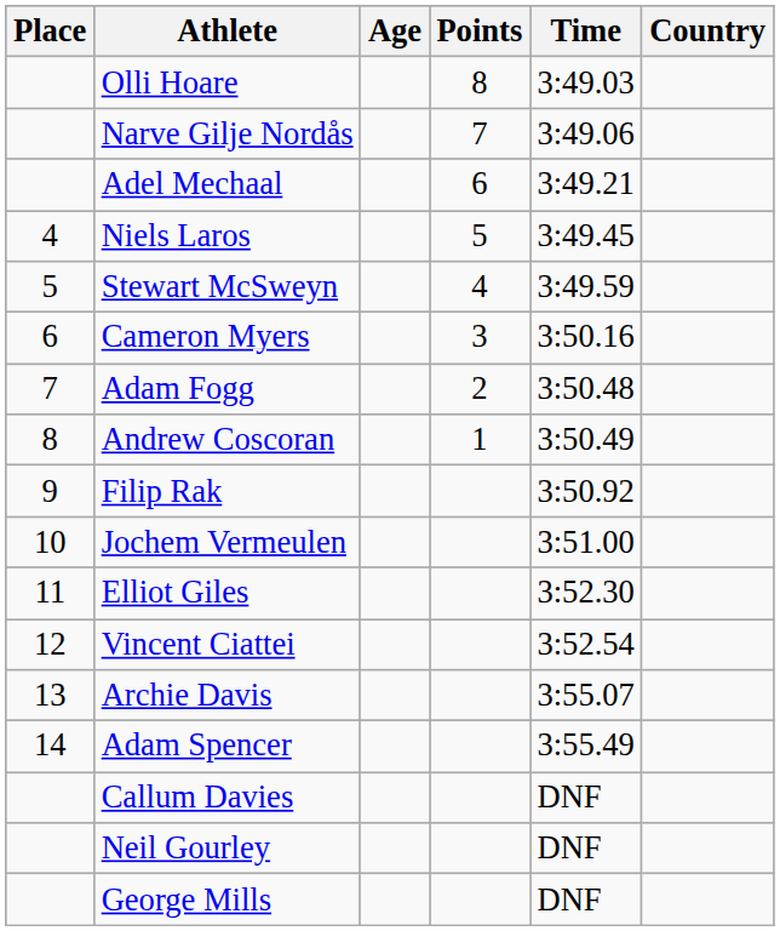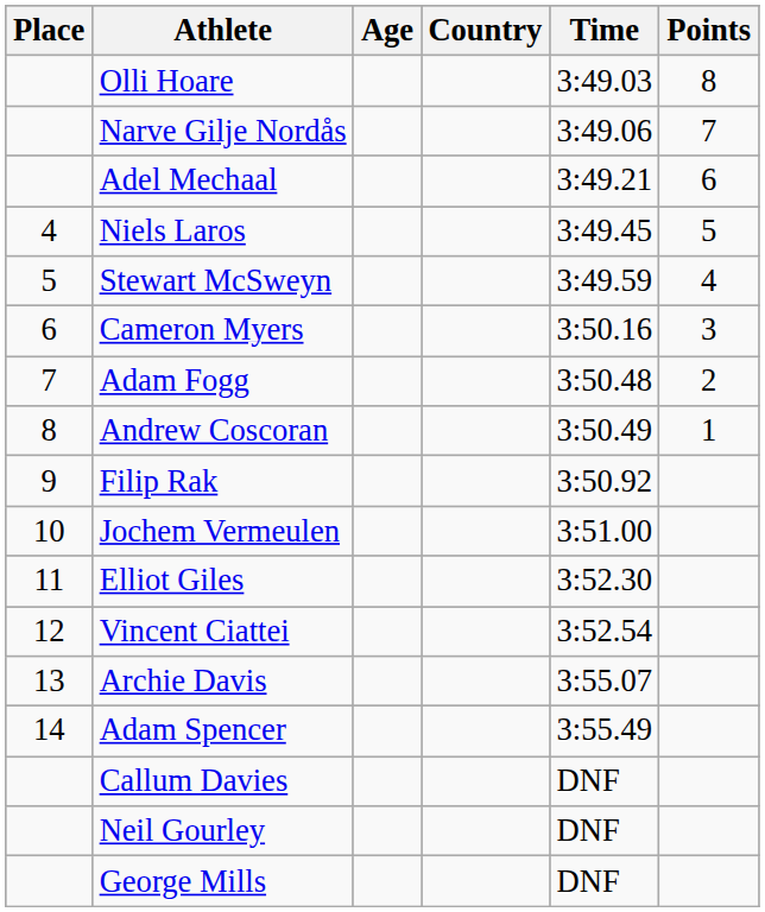 <table class="wikitable mw-datatable sortable">
 <tr>
 <th>Place</th>
 <th>Athlete</th>
 <th>Age</th>
+<th>Country</th>
+<th>Time</th>
 <th>Points</th>
-<th>Time</th>
-<th>Country</th>
 </tr>
 <tr>
 <td align=center></td>
 <td><a href='#'>Olli Hoare</a></td>
 <td></td>
+<td></td>
+<td>3:49.03</td>
 <td align=center>8</td>
-<td>3:49.03</td>
-<td></td>
 </tr>
 <tr>
 <td align=center></td>
 <td><a href='#'>Narve Gilje Nordås</a></td>
 <td></td>
+<td></td>
+<td>3:49.06</td>
 <td align=center>7</td>
-<td>3:49.06</td>
-<td></td>
 </tr>
 <tr>
 <td align=center></td>
 <td><a href='#'>Adel Mechaal</a></td>
 <td></td>
+<td></td>
+<td>3:49.21</td>
 <td align=center>6</td>
-<td>3:49.21</td>
-<td></td>
 </tr>
 <tr>
 <td align=center>4</td>
 <td><a href='#'>Niels Laros</a></td>
 <td></td>
+<td></td>
+<td>3:49.45</td>
 <td align=center>5</td>
-<td>3:49.45</td>
-<td></td>
 </tr>
 <tr>
 <td align=center>5</td>
 <td><a href='#'>Stewart McSweyn</a></td>
 <td></td>
+<td></td>
+<td>3:49.59</td>
 <td align=center>4</td>
-<td>3:49.59</td>
-<td></td>
 </tr>
 <tr>
 <td align=center>6</td>
 <td><a href='#'>Cameron Myers</a></td>
 <td></td>
+<td></td>
+<td>3:50.16</td>
 <td align=center>3</td>
-<td>3:50.16</td>
-<td></td>
 </tr>
 <tr>
 <td align=center>7</td>
 <td><a href='#'>Adam Fogg</a></td>
 <td></td>
+<td></td>
+<td>3:50.48</td>
 <td align=center>2</td>
-<td>3:50.48</td>
-<td></td>
 </tr>
 <tr>
 <td align=center>8</td>
 <td><a href='#'>Andrew Coscoran</a></td>
 <td></td>
+<td></td>
+<td>3:50.49</td>
 <td align=center>1</td>
-<td>3:50.49</td>
-<td></td>
 </tr>
 <tr>
 <td align=center>9</td>
 <td><a href='#'>Filip Rak</a></td>
 <td></td>
+<td></td>
+<td>3:50.92</td>
 <td align=center></td>
-<td>3:50.92</td>
-<td></td>
 </tr>
 <tr>
 <td align=center>10</td>
 <td><a href='#'>Jochem Vermeulen</a></td>
 <td></td>
+<td></td>
+<td>3:51.00</td>
 <td align=center></td>
-<td>3:51.00</td>
-<td></td>
 </tr>
 <tr>
 <td align=center>11</td>
 <td><a href='#'>Elliot Giles</a></td>
 <td></td>
+<td></td>
+<td>3:52.30</td>
 <td align=center></td>
-<td>3:52.30</td>
-<td></td>
 </tr>
 <tr>
 <td align=center>12</td>
 <td><a href='#'>Vincent Ciattei</a></td>
 <td></td>
+<td></td>
+<td>3:52.54</td>
 <td align=center></td>
-<td>3:52.54</td>
-<td></td>
 </tr>
 <tr>
 <td align=center>13</td>
 <td><a href='#'>Archie Davis</a></td>
 <td></td>
+<td></td>
+<td>3:55.07</td>
 <td align=center></td>
-<td>3:55.07</td>
-<td></td>
 </tr>
 <tr>
 <td align=center>14</td>
 <td><a href='#'>Adam Spencer</a></td>
 <td></td>
+<td></td>
+<td>3:55.49</td>
 <td align=center></td>
-<td>3:55.49</td>
-<td></td>
 </tr>
 <tr>
 <td align=center></td>
 <td><a href='#'>Callum Davies</a></td>
 <td></td>
+<td></td>
+<td>DNF</td>
 <td align=center></td>
-<td>DNF</td>
-<td></td>
 </tr>
 <tr>
 <td align=center></td>
 <td><a href='#'>Neil Gourley</a></td>
 <td></td>
+<td></td>
+<td>DNF</td>
 <td align=center></td>
-<td>DNF</td>
-<td></td>
 </tr>
 <tr>
 <td align=center></td>
 <td><a href='#'>George Mills</a></td>
 <td></td>
+<td></td>
+<td>DNF</td>
 <td align=center></td>
-<td>DNF</td>
-<td></td>
 </tr>
 </table>
